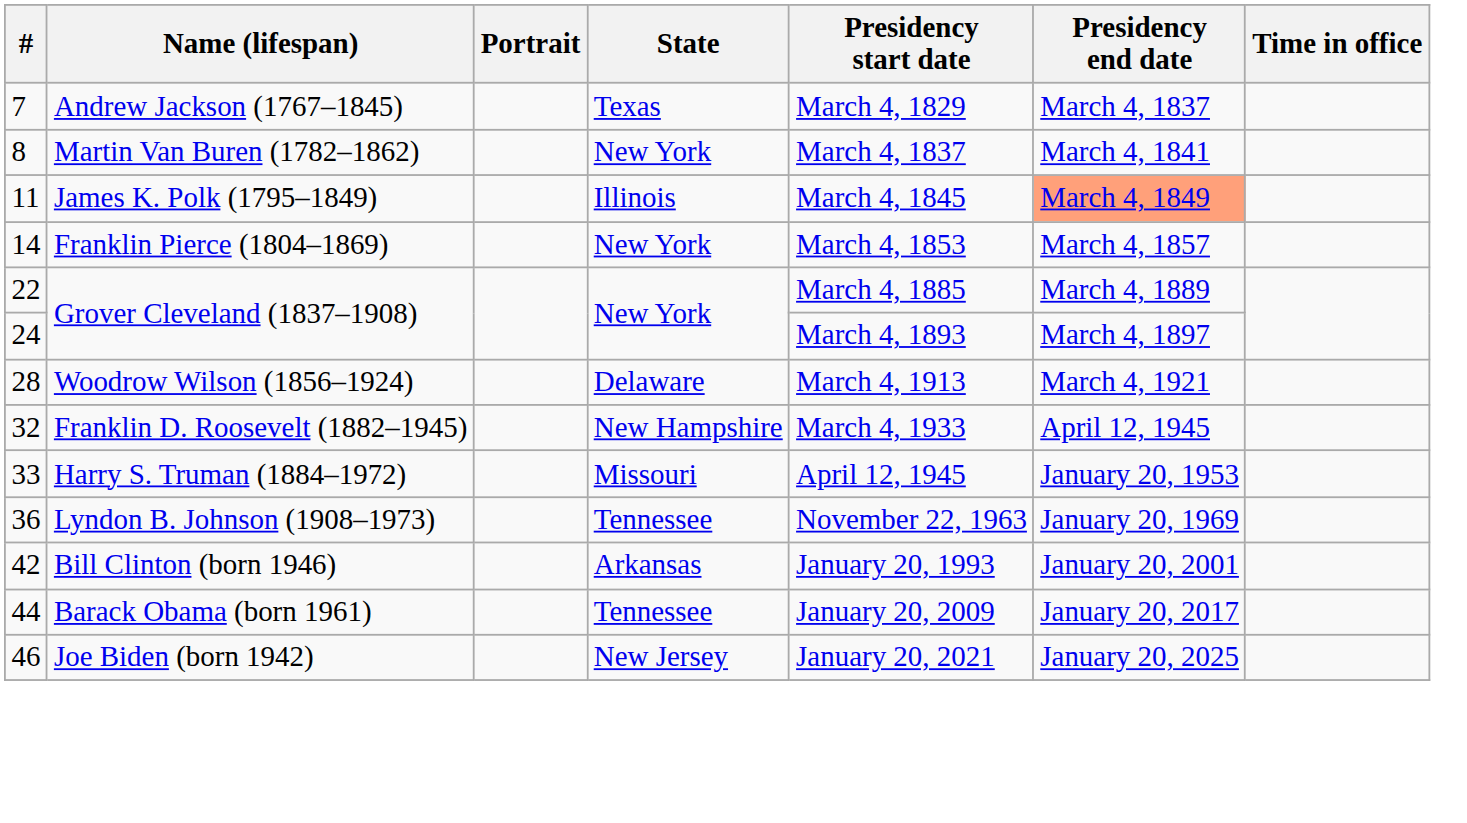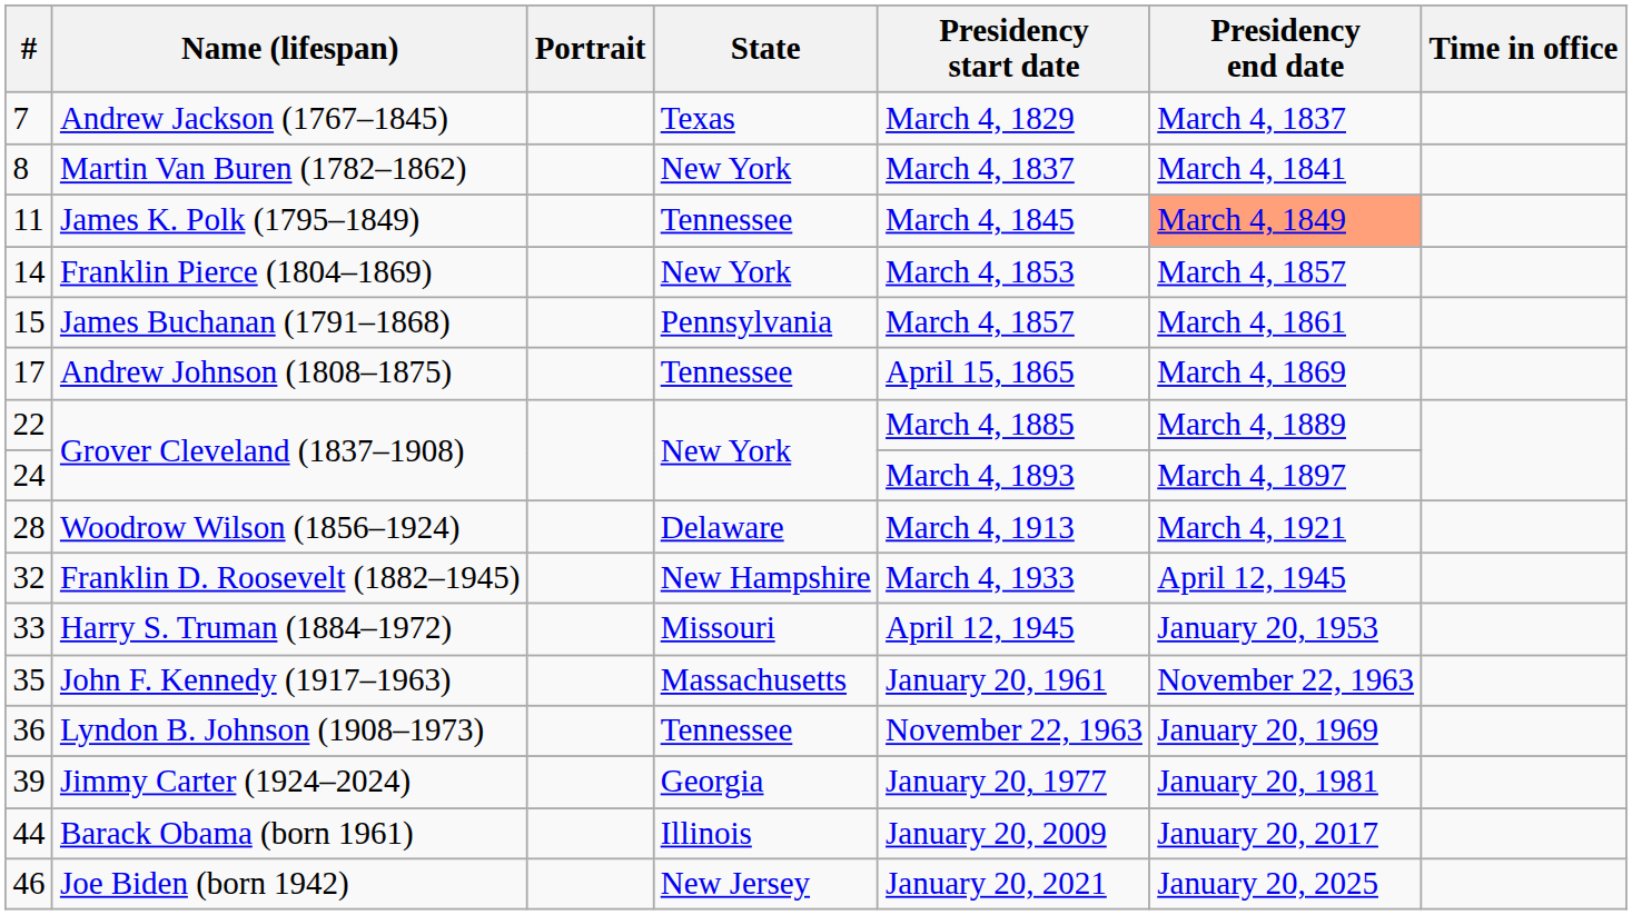 <table class="sortable wikitable">
 <tr>
 <th style="text-align:center;"><abbr>#</abbr></th>
 <th style="text-align:center;">Name (lifespan)</th>
 <th style="text-align:center;">Portrait</th>
 <th style="text-align:center;">State</th>
 <th style="text-align:center;">Presidency<br>start date</th>
 <th style="text-align:center;">Presidency<br>end date</th>
 <th style="text-align:center;">Time in office</th>
 </tr>
 <tr>
 <td>7</td>
 <td><a href='#'>Andrew Jackson</a> (1767–1845)</td>
 <td></td>
 <td><a href='#'>Texas</a></td>
 <td><a href='#'>March 4, 1829</a></td>
 <td><a href='#'>March 4, 1837</a></td>
 <td></td>
 </tr>
 <tr>
 <td>8</td>
 <td><a href='#'>Martin Van Buren</a> (1782–1862)</td>
 <td></td>
 <td><a href='#'>New York</a></td>
 <td><a href='#'>March 4, 1837</a></td>
 <td><a href='#'>March 4, 1841</a></td>
 <td></td>
 </tr>
 <tr>
 <td>11</td>
 <td><a href='#'>James K. Polk</a> (1795–1849)</td>
 <td></td>
-<td><a href='#'>Illinois</a></td>
+<td><a href='#'>Tennessee</a></td>
 <td><a href='#'>March 4, 1845</a></td>
 <td style="background: lightsalmon;"><a href='#'>March 4, 1849</a></td>
 <td></td>
 </tr>
 <tr>
 <td>14</td>
 <td><a href='#'>Franklin Pierce</a> (1804–1869)</td>
 <td></td>
 <td><a href='#'>New York</a></td>
 <td><a href='#'>March 4, 1853</a></td>
 <td><a href='#'>March 4, 1857</a></td>
+<td></td>
+</tr>
+<tr>
+<td>15</td>
+<td><a href='#'>James Buchanan</a> (1791–1868)</td>
+<td></td>
+<td><a href='#'>Pennsylvania</a></td>
+<td><a href='#'>March 4, 1857</a></td>
+<td><a href='#'>March 4, 1861</a></td>
+<td></td>
+</tr>
+<tr>
+<td>17</td>
+<td><a href='#'>Andrew Johnson</a> (1808–1875)</td>
+<td></td>
+<td><a href='#'>Tennessee</a></td>
+<td><a href='#'>April 15, 1865</a></td>
+<td><a href='#'>March 4, 1869</a></td>
 <td></td>
 </tr>
 <tr>
 <td>22</td>
 <td rowspan=2><a href='#'>Grover Cleveland</a> (1837–1908)</td>
 <td rowspan=2></td>
 <td rowspan=2><a href='#'>New York</a></td>
 <td><a href='#'>March 4, 1885</a></td>
 <td><a href='#'>March 4, 1889</a></td>
 <td rowspan=2></td>
 </tr>
 <tr>
 <td>24</td>
 <td><a href='#'>March 4, 1893</a></td>
 <td><a href='#'>March 4, 1897</a></td>
 </tr>
 <tr>
 <td>28</td>
 <td><a href='#'>Woodrow Wilson</a> (1856–1924)</td>
 <td></td>
 <td><a href='#'>Delaware</a></td>
 <td><a href='#'>March 4, 1913</a></td>
 <td><a href='#'>March 4, 1921</a></td>
 <td></td>
 </tr>
 <tr>
 <td>32</td>
 <td><a href='#'>Franklin D. Roosevelt</a> (1882–1945)</td>
 <td></td>
 <td><a href='#'>New Hampshire</a></td>
 <td><a href='#'>March 4, 1933</a></td>
 <td><a href='#'>April 12, 1945</a></td>
 <td></td>
 </tr>
 <tr>
 <td>33</td>
 <td><a href='#'>Harry S. Truman</a> (1884–1972)</td>
 <td></td>
 <td><a href='#'>Missouri</a></td>
 <td><a href='#'>April 12, 1945</a></td>
 <td><a href='#'>January 20, 1953</a></td>
 <td></td>
 </tr>
 <tr>
+<td>35</td>
+<td><a href='#'>John F. Kennedy</a> (1917–1963)</td>
+<td></td>
+<td><a href='#'>Massachusetts</a></td>
+<td><a href='#'>January 20, 1961</a></td>
+<td><a href='#'>November 22, 1963</a></td>
+<td></td>
+</tr>
+<tr>
 <td>36</td>
 <td><a href='#'>Lyndon B. Johnson</a> (1908–1973)</td>
 <td></td>
 <td><a href='#'>Tennessee</a></td>
 <td><a href='#'>November 22, 1963</a></td>
 <td><a href='#'>January 20, 1969</a></td>
 <td></td>
 </tr>
 <tr>
-<td>42</td>
-<td><a href='#'>Bill Clinton</a> (born 1946)</td>
+<td>39</td>
+<td><a href='#'>Jimmy Carter</a> (1924–2024)</td>
 <td></td>
-<td><a href='#'>Arkansas</a></td>
-<td><a href='#'>January 20, 1993</a></td>
-<td><a href='#'>January 20, 2001</a></td>
+<td><a href='#'>Georgia</a></td>
+<td><a href='#'>January 20, 1977</a></td>
+<td><a href='#'>January 20, 1981</a></td>
 <td></td>
 </tr>
 <tr>
 <td>44</td>
 <td><a href='#'>Barack Obama</a> (born 1961)</td>
 <td></td>
-<td><a href='#'>Tennessee</a></td>
+<td><a href='#'>Illinois</a></td>
 <td><a href='#'>January 20, 2009</a></td>
 <td><a href='#'>January 20, 2017</a></td>
 <td></td>
 </tr>
 <tr>
 <td>46</td>
 <td><a href='#'>Joe Biden</a> (born 1942)</td>
 <td></td>
 <td><a href='#'>New Jersey</a></td>
 <td><a href='#'>January 20, 2021</a></td>
 <td><a href='#'>January 20, 2025</a></td>
 <td></td>
 </tr>
 </table>
